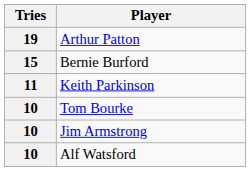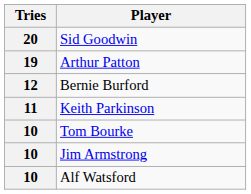 <table class="wikitable" style="text-align:left;">
 <tr>
 <th width=50>Tries</th>
 <th width=200>Player</th>
 </tr>
 <tr>
+<th>20</th>
+<td> <a href='#'>Sid Goodwin</a></td>
+</tr>
+<tr>
 <th>19</th>
 <td> <a href='#'>Arthur Patton</a></td>
 </tr>
 <tr>
-<th>15</th>
+<th>12</th>
 <td> Bernie Burford</td>
 </tr>
 <tr>
 <th>11</th>
 <td> <a href='#'>Keith Parkinson</a></td>
 </tr>
 <tr>
 <th>10</th>
 <td> <a href='#'>Tom Bourke</a></td>
 </tr>
 <tr>
 <th>10</th>
 <td> <a href='#'>Jim Armstrong</a></td>
 </tr>
 <tr>
 <th>10</th>
 <td> Alf Watsford</td>
 </tr>
 </table>
